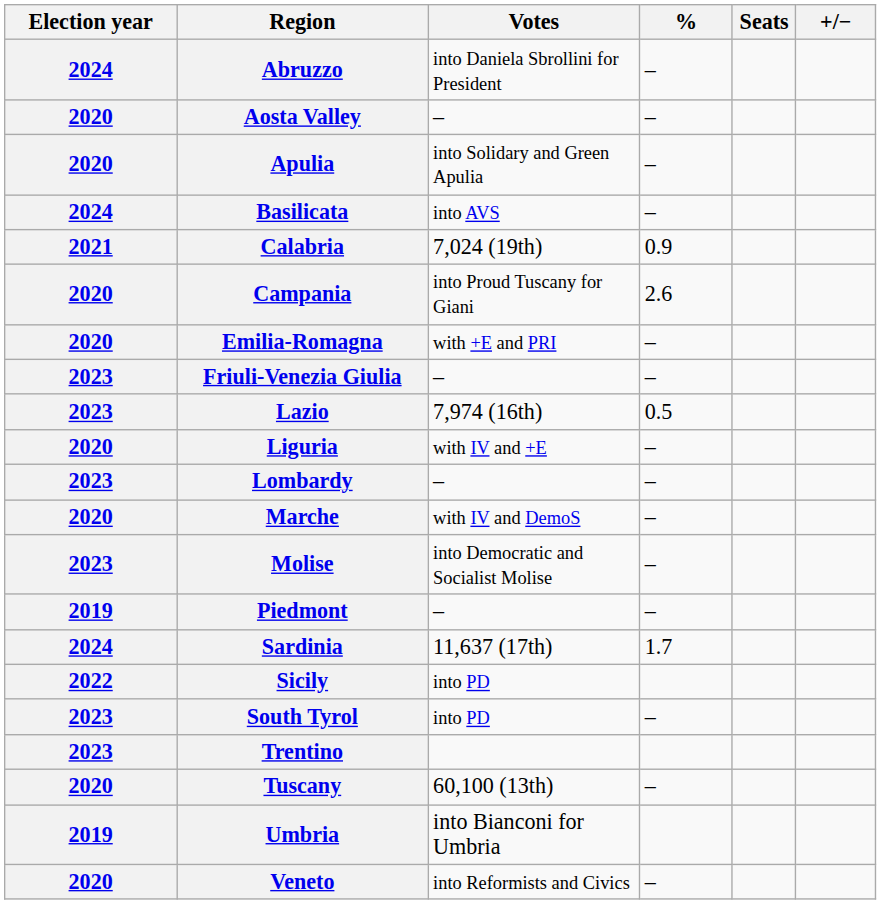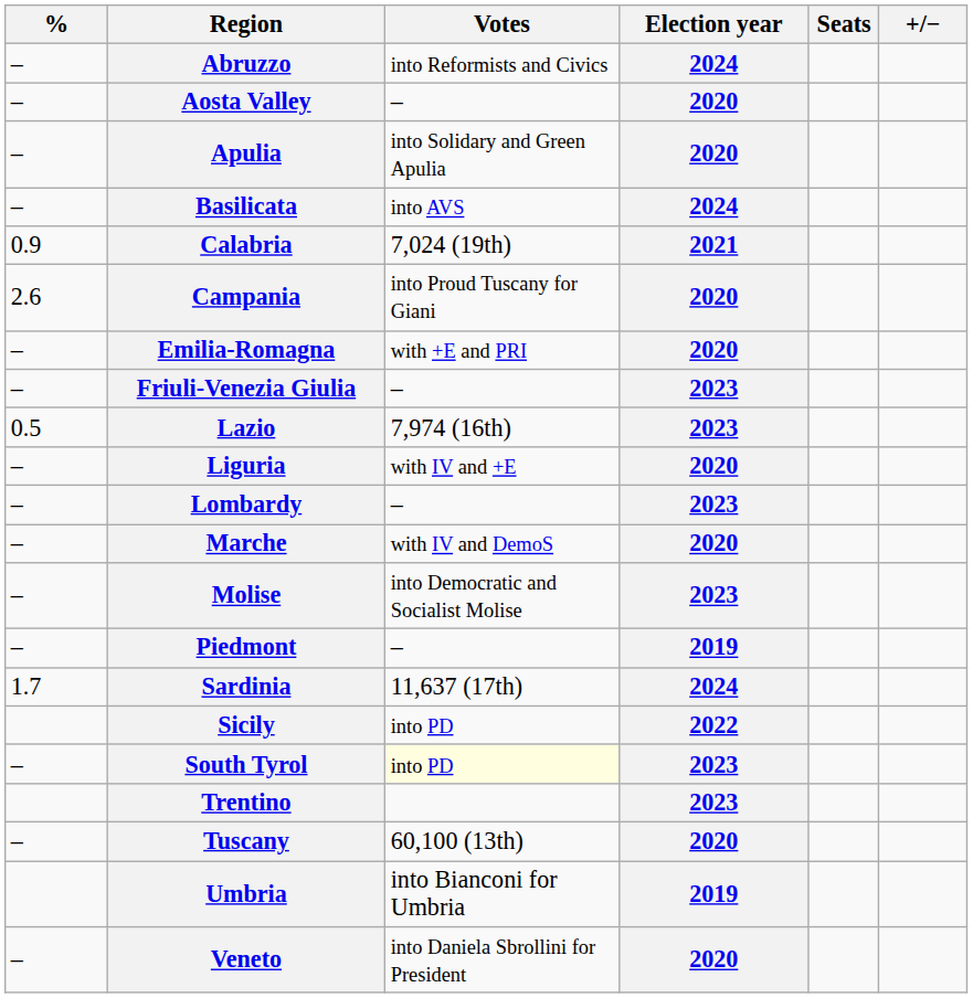 <table class="wikitable" style="width:50%; border:1px #aaf solid;">
 <tr>
-<th style="width:13%;">Election year</th>
+<th width=7%>%</th>
 <th style="width:19%;">Region</th>
 <th style="width:16%;">Votes</th>
-<th width=7%>%</th>
+<th style="width:13%;">Election year</th>
 <th width=1%>Seats</th>
 <th width=6%>+/−</th>
 </tr>
 <tr>
+<td>–</td>
+<th><a href='#'>Abruzzo</a></th>
+<td><small>into Reformists and Civics</small></td>
 <th><a href='#'>2024</a></th>
-<th><a href='#'>Abruzzo</a></th>
-<td><small>into Daniela Sbrollini for President</small></td>
-<td>–</td>
 <td></td>
 <td></td>
 </tr>
 <tr>
-<th><a href='#'>2020</a></th>
+<td>–</td>
 <th><a href='#'>Aosta Valley</a></th>
 <td>–</td>
-<td>–</td>
+<th><a href='#'>2020</a></th>
 <td></td>
 <td></td>
 </tr>
 <tr>
-<th><a href='#'>2020</a></th>
+<td>–</td>
 <th><a href='#'>Apulia</a></th>
 <td><small> into Solidary and Green Apulia</small></td>
-<td>–</td>
+<th><a href='#'>2020</a></th>
 <td></td>
 <td></td>
 </tr>
 <tr>
-<th><a href='#'>2024</a></th>
+<td>–</td>
 <th><a href='#'>Basilicata</a></th>
 <td><small> into <a href='#'>AVS</a> </small></td>
-<td>–</td>
+<th><a href='#'>2024</a></th>
 <td></td>
 <td></td>
 </tr>
 <tr>
-<th><a href='#'>2021</a></th>
+<td>0.9</td>
 <th><a href='#'>Calabria</a></th>
 <td>7,024 (19th)</td>
-<td>0.9</td>
+<th><a href='#'>2021</a></th>
 <td></td>
 <td></td>
 </tr>
 <tr>
-<th><a href='#'>2020</a></th>
+<td>2.6</td>
 <th><a href='#'>Campania</a></th>
 <td><small>into Proud Tuscany for Giani</small></td>
-<td>2.6</td>
+<th><a href='#'>2020</a></th>
 <td></td>
 <td></td>
 </tr>
 <tr>
-<th><a href='#'>2020</a></th>
+<td>–</td>
 <th><a href='#'>Emilia-Romagna</a></th>
 <td><small>with <a href='#'>+E</a> and <a href='#'>PRI</a></small></td>
-<td>–</td>
+<th><a href='#'>2020</a></th>
 <td></td>
 <td></td>
 </tr>
 <tr>
-<th><a href='#'>2023</a></th>
+<td>–</td>
 <th><a href='#'>Friuli-Venezia Giulia</a></th>
 <td>–</td>
-<td>–</td>
+<th><a href='#'>2023</a></th>
 <td></td>
 <td></td>
 </tr>
 <tr>
-<th><a href='#'>2023</a></th>
+<td>0.5</td>
 <th><a href='#'>Lazio</a></th>
 <td>7,974 (16th)</td>
-<td>0.5</td>
+<th><a href='#'>2023</a></th>
 <td></td>
 <td></td>
 </tr>
 <tr>
-<th><a href='#'>2020</a></th>
+<td>–</td>
 <th><a href='#'>Liguria</a></th>
 <td><small>with <a href='#'>IV</a> and <a href='#'>+E</a> </small></td>
-<td>–</td>
+<th><a href='#'>2020</a></th>
 <td></td>
 <td></td>
 </tr>
 <tr>
-<th><a href='#'>2023</a></th>
+<td>–</td>
 <th><a href='#'>Lombardy</a></th>
 <td>–</td>
-<td>–</td>
+<th><a href='#'>2023</a></th>
 <td></td>
 <td></td>
 </tr>
 <tr>
-<th><a href='#'>2020</a></th>
+<td>–</td>
 <th><a href='#'>Marche</a></th>
 <td><small>with <a href='#'>IV</a> and <a href='#'>DemoS</a></small></td>
-<td>–</td>
+<th><a href='#'>2020</a></th>
 <td></td>
 <td></td>
 </tr>
 <tr>
-<th><a href='#'>2023</a></th>
+<td>–</td>
 <th><a href='#'>Molise</a></th>
 <td><small> into Democratic and Socialist Molise</small></td>
-<td>–</td>
+<th><a href='#'>2023</a></th>
 <td></td>
 <td></td>
 </tr>
 <tr>
-<th><a href='#'>2019</a></th>
+<td>–</td>
 <th><a href='#'>Piedmont</a></th>
 <td>–</td>
-<td>–</td>
+<th><a href='#'>2019</a></th>
 <td></td>
 <td></td>
 </tr>
 <tr>
-<th><a href='#'>2024</a></th>
+<td>1.7</td>
 <th><a href='#'>Sardinia</a></th>
 <td>11,637 (17th)</td>
-<td>1.7</td>
+<th><a href='#'>2024</a></th>
 <td></td>
 <td></td>
 </tr>
 <tr>
-<th><a href='#'>2022</a></th>
+<td></td>
 <th><a href='#'>Sicily</a></th>
 <td><small> into <a href='#'>PD</a> </small></td>
-<td></td>
+<th><a href='#'>2022</a></th>
 <td></td>
 <td></td>
 </tr>
 <tr>
+<td>–</td>
+<th><a href='#'>South Tyrol</a></th>
+<td style="background: lightyellow;"><small> into <a href='#'>PD</a> </small></td>
 <th><a href='#'>2023</a></th>
-<th><a href='#'>South Tyrol</a></th>
-<td><small> into <a href='#'>PD</a> </small></td>
-<td>–</td>
 <td></td>
 <td></td>
 </tr>
 <tr>
-<th><a href='#'>2023</a></th>
+<td></td>
 <th><a href='#'>Trentino</a></th>
 <td></td>
-<td></td>
+<th><a href='#'>2023</a></th>
 <td></td>
 <td></td>
 </tr>
 <tr>
-<th><a href='#'>2020</a></th>
+<td>–</td>
 <th><a href='#'>Tuscany</a></th>
 <td>60,100 (13th)</td>
-<td>–</td>
+<th><a href='#'>2020</a></th>
 <td></td>
 <td></td>
 </tr>
 <tr>
-<th><a href='#'>2019</a></th>
+<td></td>
 <th><a href='#'>Umbria</a></th>
 <td>into Bianconi for Umbria</td>
-<td></td>
+<th><a href='#'>2019</a></th>
 <td></td>
 <td></td>
 </tr>
 <tr>
+<td>–</td>
+<th><a href='#'>Veneto</a></th>
+<td><small>into Daniela Sbrollini for President</small></td>
 <th><a href='#'>2020</a></th>
-<th><a href='#'>Veneto</a></th>
-<td><small>into Reformists and Civics</small></td>
-<td>–</td>
 <td></td>
 <td></td>
 </tr>
 </table>
